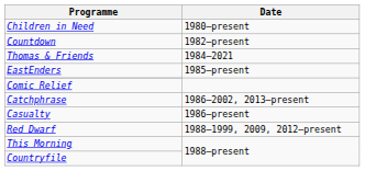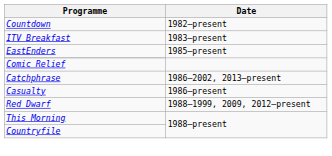 <table class="wikitable">
 <tr>
 <th width=250>Programme</th>
 <th width=250>Date</th>
 </tr>
 <tr>
-<td><em><a href='#'>Children in Need</a></em></td>
-<td>1980–present</td>
-</tr>
-<tr>
 <td><em><a href='#'>Countdown</a></em></td>
 <td>1982–present</td>
 </tr>
 <tr>
-<td><em><a href='#'>Thomas & Friends</a></em></td>
-<td>1984–2021</td>
+<td><em><a href='#'>ITV Breakfast</a></em></td>
+<td>1983–present</td>
 </tr>
 <tr>
 <td><em><a href='#'>EastEnders</a></em></td>
 <td rowspan="2">1985–present</td>
 </tr>
 <tr>
 </tr>
 <tr>
 <td><em><a href='#'>Comic Relief</a></em></td>
 </tr>
 <tr>
 <td><em><a href='#'>Catchphrase</a></em></td>
 <td>1986–2002, 2013–present</td>
 </tr>
 <tr>
 <td><em><a href='#'>Casualty</a></em></td>
 <td>1986–present</td>
 </tr>
 <tr>
 <td><em><a href='#'>Red Dwarf</a></em></td>
 <td>1988–1999, 2009, 2012–present</td>
 </tr>
 <tr>
 <td><em><a href='#'>This Morning</a></em></td>
 <td rowspan="2">1988–present</td>
 </tr>
 <tr>
 <td><em><a href='#'>Countryfile</a></em></td>
 </tr>
 </table>
